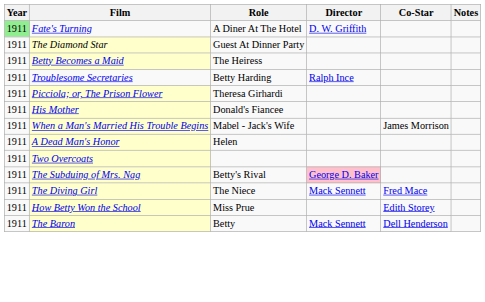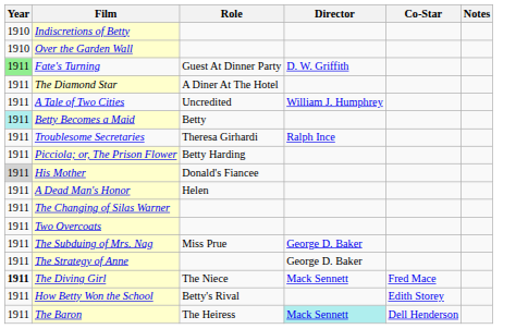 <table class="wikitable sortable">
 <tr>
 <th>Year</th>
 <th>Film</th>
 <th>Role</th>
 <th>Director</th>
 <th>Co-Star</th>
 <th class="unsortable">Notes</th>
 </tr>
 <tr>
+<td>1910</td>
+<td style="background:#ffc;"><em><a href='#'>Indiscretions of Betty</a></em> </td>
+<td></td>
+<td></td>
+<td></td>
+<td></td>
+</tr>
+<tr>
+<td>1910</td>
+<td style="background:#ffc;"><em><a href='#'>Over the Garden Wall</a></em> </td>
+<td></td>
+<td></td>
+<td></td>
+<td></td>
+</tr>
+<tr>
 <td style="background: lightgreen;">1911</td>
 <td><em><a href='#'>Fate's Turning</a></em></td>
-<td>A Diner At The Hotel</td>
+<td>Guest At Dinner Party</td>
 <td><a href='#'>D. W. Griffith</a></td>
 <td></td>
 <td></td>
 </tr>
 <tr>
 <td>1911</td>
 <td style="background:#ffc;"><em>The Diamond Star</em> </td>
-<td>Guest At Dinner Party</td>
+<td>A Diner At The Hotel</td>
 <td></td>
 <td></td>
 <td></td>
 </tr>
 <tr>
 <td>1911</td>
+<td><em><a href='#'>A Tale of Two Cities</a></em></td>
+<td>Uncredited</td>
+<td><a href='#'>William J. Humphrey</a></td>
+<td></td>
+<td></td>
+</tr>
+<tr>
+<td style="background: paleturquoise;">1911</td>
 <td style="background:#ffc;"><em><a href='#'>Betty Becomes a Maid</a></em> </td>
-<td>The Heiress</td>
+<td>Betty</td>
 <td></td>
 <td></td>
 <td></td>
 </tr>
 <tr>
 <td>1911</td>
 <td><em><a href='#'>Troublesome Secretaries</a></em></td>
-<td>Betty Harding</td>
+<td>Theresa Girhardi</td>
 <td><a href='#'>Ralph Ince</a></td>
 <td></td>
 <td></td>
 </tr>
 <tr>
 <td>1911</td>
 <td style="background:#ffc;"><em><a href='#'>Picciola; or, The Prison Flower</a></em> </td>
-<td>Theresa Girhardi</td>
+<td>Betty Harding</td>
 <td></td>
 <td></td>
 <td></td>
 </tr>
 <tr>
-<td>1911</td>
+<td style="background: lightgrey;">1911</td>
 <td style="background:#ffc;"><em><a href='#'>His Mother</a></em> </td>
 <td>Donald's Fiancee</td>
 <td></td>
 <td></td>
 <td></td>
 </tr>
 <tr>
 <td>1911</td>
-<td style="background:#ffc;"><em><a href='#'>When a Man's Married His Trouble Begins</a></em> </td>
-<td>Mabel - Jack's Wife</td>
+<td style="background:#ffc;"><em><a href='#'>A Dead Man's Honor</a></em> </td>
+<td>Helen</td>
 <td></td>
-<td>James Morrison</td>
+<td></td>
 <td></td>
 </tr>
 <tr>
 <td>1911</td>
-<td style="background:#ffc;"><em><a href='#'>A Dead Man's Honor</a></em> </td>
-<td>Helen</td>
+<td style="background:#ffc;"><em><a href='#'>The Changing of Silas Warner</a></em> </td>
+<td></td>
 <td></td>
 <td></td>
 <td></td>
 </tr>
 <tr>
 <td>1911</td>
 <td style="background:#ffc;"><em><a href='#'>Two Overcoats</a></em> </td>
 <td></td>
 <td></td>
 <td></td>
 <td></td>
 </tr>
 <tr>
 <td>1911</td>
 <td style="background:#ffc;"><em><a href='#'>The Subduing of Mrs. Nag</a></em> </td>
-<td>Betty's Rival</td>
-<td style="background: pink;"><a href='#'>George D. Baker</a></td>
+<td>Miss Prue</td>
+<td><a href='#'>George D. Baker</a></td>
 <td></td>
 <td></td>
 </tr>
 <tr>
 <td>1911</td>
+<td style="background:#ffc;"><em><a href='#'>The Strategy of Anne</a></em> </td>
+<td></td>
+<td>George D. Baker</td>
+<td></td>
+<td></td>
+</tr>
+<tr>
+<td><strong>1911</strong></td>
 <td style="background:#ffc;"><em><a href='#'>The Diving Girl</a></em> </td>
 <td>The Niece</td>
 <td><a href='#'>Mack Sennett</a></td>
 <td><a href='#'>Fred Mace</a></td>
 <td></td>
 </tr>
 <tr>
 <td>1911</td>
 <td style="background:#ffc;"><em><a href='#'>How Betty Won the School</a></em> </td>
-<td>Miss Prue</td>
+<td>Betty's Rival</td>
 <td></td>
 <td><a href='#'>Edith Storey</a></td>
 <td></td>
 </tr>
 <tr>
 <td>1911</td>
 <td style="background:#ffc;"><em><a href='#'>The Baron</a></em> </td>
-<td>Betty</td>
-<td><a href='#'>Mack Sennett</a></td>
+<td>The Heiress</td>
+<td style="background: paleturquoise;"><a href='#'>Mack Sennett</a></td>
 <td><a href='#'>Dell Henderson</a></td>
 <td></td>
 </tr>
 </table>
